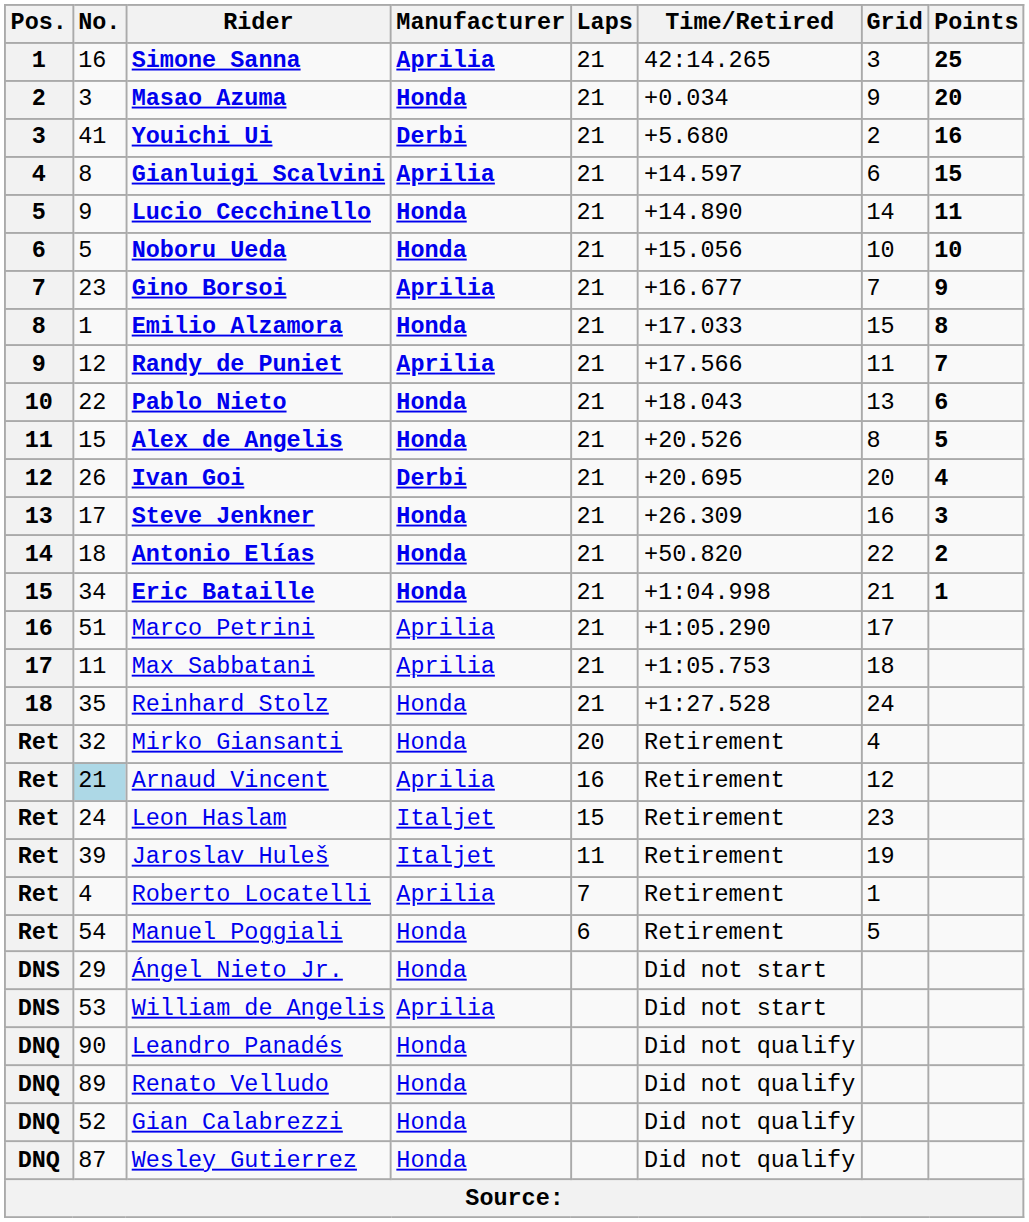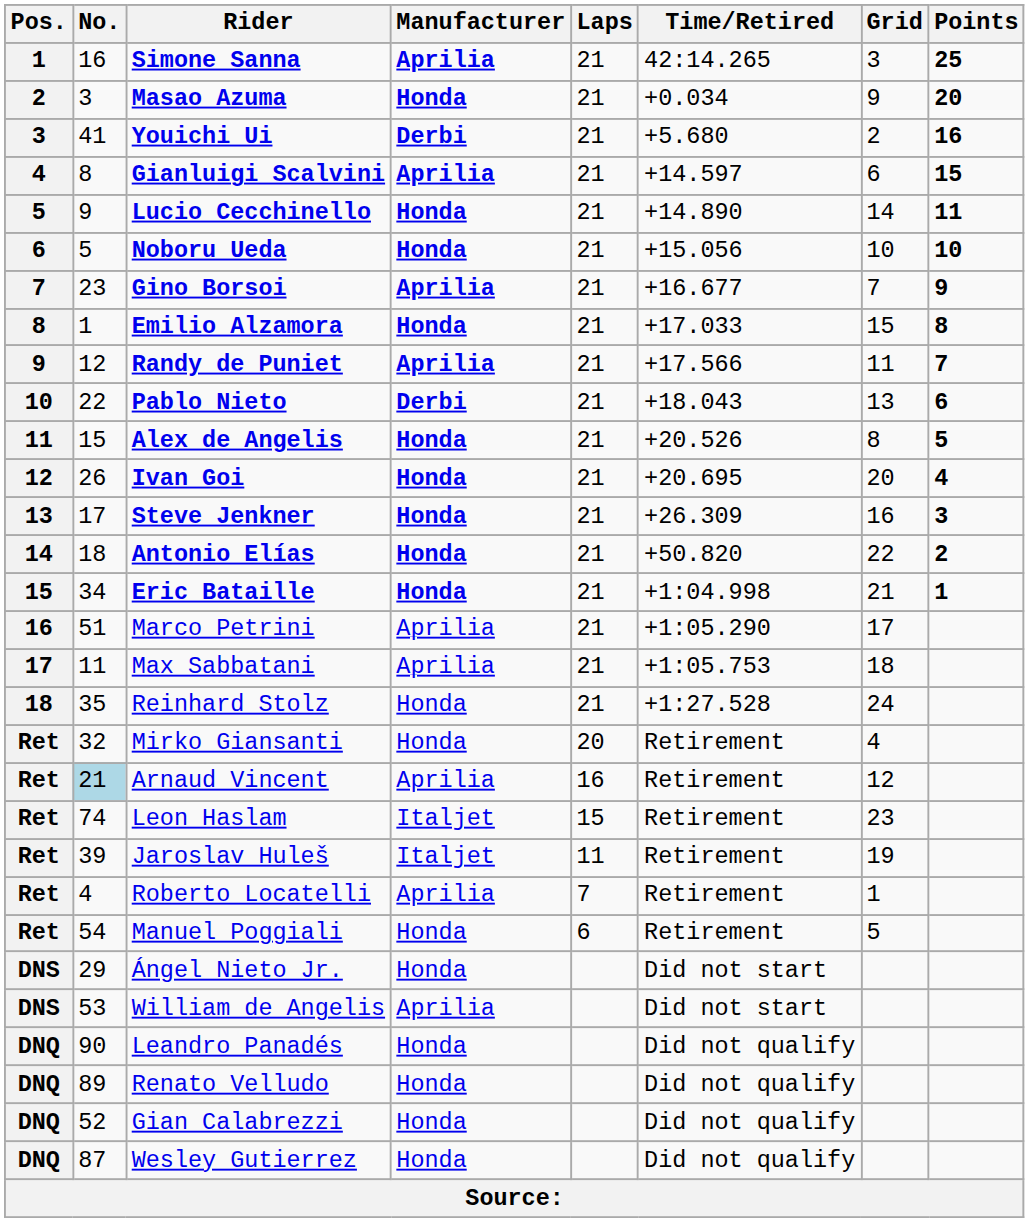 <table class="wikitable" style="font-size: 95%;">
 <tr>
 <th>Pos.</th>
 <th>No.</th>
 <th>Rider</th>
 <th>Manufacturer</th>
 <th>Laps</th>
 <th>Time/Retired</th>
 <th>Grid</th>
 <th>Points</th>
 </tr>
 <tr>
 <th>1</th>
 <td>16</td>
 <td> <strong><a href='#'>Simone Sanna</a></strong></td>
 <td><strong><a href='#'>Aprilia</a></strong></td>
 <td>21</td>
 <td>42:14.265</td>
 <td>3</td>
 <td><strong>25</strong></td>
 </tr>
 <tr>
 <th>2</th>
 <td>3</td>
 <td> <strong><a href='#'>Masao Azuma</a></strong></td>
 <td><strong><a href='#'>Honda</a></strong></td>
 <td>21</td>
 <td>+0.034</td>
 <td>9</td>
 <td><strong>20</strong></td>
 </tr>
 <tr>
 <th>3</th>
 <td>41</td>
 <td> <strong><a href='#'>Youichi Ui</a></strong></td>
 <td><strong><a href='#'>Derbi</a></strong></td>
 <td>21</td>
 <td>+5.680</td>
 <td>2</td>
 <td><strong>16</strong></td>
 </tr>
 <tr>
 <th>4</th>
 <td>8</td>
 <td> <strong><a href='#'>Gianluigi Scalvini</a></strong></td>
 <td><strong><a href='#'>Aprilia</a></strong></td>
 <td>21</td>
 <td>+14.597</td>
 <td>6</td>
 <td><strong>15</strong></td>
 </tr>
 <tr>
 <th>5</th>
 <td>9</td>
 <td> <strong><a href='#'>Lucio Cecchinello</a></strong></td>
 <td><strong><a href='#'>Honda</a></strong></td>
 <td>21</td>
 <td>+14.890</td>
 <td>14</td>
 <td><strong>11</strong></td>
 </tr>
 <tr>
 <th>6</th>
 <td>5</td>
 <td> <strong><a href='#'>Noboru Ueda</a></strong></td>
 <td><strong><a href='#'>Honda</a></strong></td>
 <td>21</td>
 <td>+15.056</td>
 <td>10</td>
 <td><strong>10</strong></td>
 </tr>
 <tr>
 <th>7</th>
 <td>23</td>
 <td> <strong><a href='#'>Gino Borsoi</a></strong></td>
 <td><strong><a href='#'>Aprilia</a></strong></td>
 <td>21</td>
 <td>+16.677</td>
 <td>7</td>
 <td><strong>9</strong></td>
 </tr>
 <tr>
 <th>8</th>
 <td>1</td>
 <td> <strong><a href='#'>Emilio Alzamora</a></strong></td>
 <td><strong><a href='#'>Honda</a></strong></td>
 <td>21</td>
 <td>+17.033</td>
 <td>15</td>
 <td><strong>8</strong></td>
 </tr>
 <tr>
 <th>9</th>
 <td>12</td>
 <td> <strong><a href='#'>Randy de Puniet</a></strong></td>
 <td><strong><a href='#'>Aprilia</a></strong></td>
 <td>21</td>
 <td>+17.566</td>
 <td>11</td>
 <td><strong>7</strong></td>
 </tr>
 <tr>
 <th>10</th>
 <td>22</td>
 <td> <strong><a href='#'>Pablo Nieto</a></strong></td>
-<td><strong><a href='#'>Honda</a></strong></td>
+<td><strong><a href='#'>Derbi</a></strong></td>
 <td>21</td>
 <td>+18.043</td>
 <td>13</td>
 <td><strong>6</strong></td>
 </tr>
 <tr>
 <th>11</th>
 <td>15</td>
 <td> <strong><a href='#'>Alex de Angelis</a></strong></td>
 <td><strong><a href='#'>Honda</a></strong></td>
 <td>21</td>
 <td>+20.526</td>
 <td>8</td>
 <td><strong>5</strong></td>
 </tr>
 <tr>
 <th>12</th>
 <td>26</td>
 <td> <strong><a href='#'>Ivan Goi</a></strong></td>
-<td><strong><a href='#'>Derbi</a></strong></td>
+<td><strong><a href='#'>Honda</a></strong></td>
 <td>21</td>
 <td>+20.695</td>
 <td>20</td>
 <td><strong>4</strong></td>
 </tr>
 <tr>
 <th>13</th>
 <td>17</td>
 <td> <strong><a href='#'>Steve Jenkner</a></strong></td>
 <td><strong><a href='#'>Honda</a></strong></td>
 <td>21</td>
 <td>+26.309</td>
 <td>16</td>
 <td><strong>3</strong></td>
 </tr>
 <tr>
 <th>14</th>
 <td>18</td>
 <td> <strong><a href='#'>Antonio Elías</a></strong></td>
 <td><strong><a href='#'>Honda</a></strong></td>
 <td>21</td>
 <td>+50.820</td>
 <td>22</td>
 <td><strong>2</strong></td>
 </tr>
 <tr>
 <th>15</th>
 <td>34</td>
 <td> <strong><a href='#'>Eric Bataille</a></strong></td>
 <td><strong><a href='#'>Honda</a></strong></td>
 <td>21</td>
 <td>+1:04.998</td>
 <td>21</td>
 <td><strong>1</strong></td>
 </tr>
 <tr>
 <th>16</th>
 <td>51</td>
 <td> <a href='#'>Marco Petrini</a></td>
 <td><a href='#'>Aprilia</a></td>
 <td>21</td>
 <td>+1:05.290</td>
 <td>17</td>
 <td></td>
 </tr>
 <tr>
 <th>17</th>
 <td>11</td>
 <td> <a href='#'>Max Sabbatani</a></td>
 <td><a href='#'>Aprilia</a></td>
 <td>21</td>
 <td>+1:05.753</td>
 <td>18</td>
 <td></td>
 </tr>
 <tr>
 <th>18</th>
 <td>35</td>
 <td> <a href='#'>Reinhard Stolz</a></td>
 <td><a href='#'>Honda</a></td>
 <td>21</td>
 <td>+1:27.528</td>
 <td>24</td>
 <td></td>
 </tr>
 <tr>
 <th>Ret</th>
 <td>32</td>
 <td> <a href='#'>Mirko Giansanti</a></td>
 <td><a href='#'>Honda</a></td>
 <td>20</td>
 <td>Retirement</td>
 <td>4</td>
 <td></td>
 </tr>
 <tr>
 <th>Ret</th>
 <td style="background: lightblue;">21</td>
 <td> <a href='#'>Arnaud Vincent</a></td>
 <td><a href='#'>Aprilia</a></td>
 <td>16</td>
 <td>Retirement</td>
 <td>12</td>
 <td></td>
 </tr>
 <tr>
 <th>Ret</th>
-<td>24</td>
+<td>74</td>
 <td> <a href='#'>Leon Haslam</a></td>
 <td><a href='#'>Italjet</a></td>
 <td>15</td>
 <td>Retirement</td>
 <td>23</td>
 <td></td>
 </tr>
 <tr>
 <th>Ret</th>
 <td>39</td>
 <td> <a href='#'>Jaroslav Huleš</a></td>
 <td><a href='#'>Italjet</a></td>
 <td>11</td>
 <td>Retirement</td>
 <td>19</td>
 <td></td>
 </tr>
 <tr>
 <th>Ret</th>
 <td>4</td>
 <td> <a href='#'>Roberto Locatelli</a></td>
 <td><a href='#'>Aprilia</a></td>
 <td>7</td>
 <td>Retirement</td>
 <td>1</td>
 <td></td>
 </tr>
 <tr>
 <th>Ret</th>
 <td>54</td>
 <td> <a href='#'>Manuel Poggiali</a></td>
 <td><a href='#'>Honda</a></td>
 <td>6</td>
 <td>Retirement</td>
 <td>5</td>
 <td></td>
 </tr>
 <tr>
 <th>DNS</th>
 <td>29</td>
 <td> <a href='#'>Ángel Nieto Jr.</a></td>
 <td><a href='#'>Honda</a></td>
 <td></td>
 <td>Did not start</td>
 <td></td>
 <td></td>
 </tr>
 <tr>
 <th>DNS</th>
 <td>53</td>
 <td> <a href='#'>William de Angelis</a></td>
 <td><a href='#'>Aprilia</a></td>
 <td></td>
 <td>Did not start</td>
 <td></td>
 <td></td>
 </tr>
 <tr>
 <th>DNQ</th>
 <td>90</td>
 <td> <a href='#'>Leandro Panadés</a></td>
 <td><a href='#'>Honda</a></td>
 <td></td>
 <td>Did not qualify</td>
 <td></td>
 <td></td>
 </tr>
 <tr>
 <th>DNQ</th>
 <td>89</td>
 <td> <a href='#'>Renato Velludo</a></td>
 <td><a href='#'>Honda</a></td>
 <td></td>
 <td>Did not qualify</td>
 <td></td>
 <td></td>
 </tr>
 <tr>
 <th>DNQ</th>
 <td>52</td>
 <td> <a href='#'>Gian Calabrezzi</a></td>
 <td><a href='#'>Honda</a></td>
 <td></td>
 <td>Did not qualify</td>
 <td></td>
 <td></td>
 </tr>
 <tr>
 <th>DNQ</th>
 <td>87</td>
 <td> <a href='#'>Wesley Gutierrez</a></td>
 <td><a href='#'>Honda</a></td>
 <td></td>
 <td>Did not qualify</td>
 <td></td>
 <td></td>
 </tr>
 <tr>
 <th colspan=8>Source: </th>
 </tr>
 </table>
